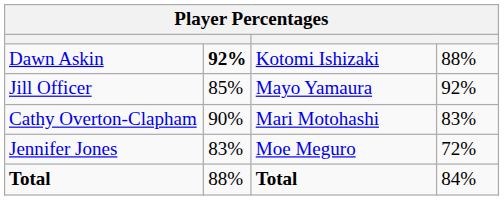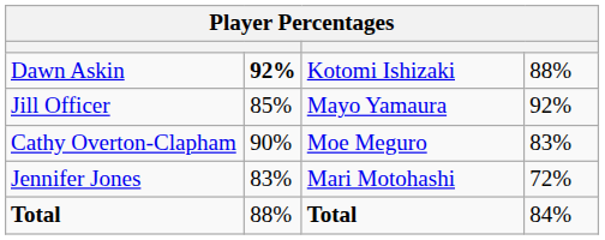 <table class="wikitable">
 <tr>
 <th colspan=4 width=400>Player Percentages</th>
 </tr>
 <tr>
 <th colspan=2 width=200></th>
 <th colspan=2 width=200></th>
 </tr>
 <tr>
 <td><a href='#'>Dawn Askin</a></td>
 <td><strong>92%</strong></td>
 <td><a href='#'>Kotomi Ishizaki</a></td>
 <td>88%</td>
 </tr>
 <tr>
 <td><a href='#'>Jill Officer</a></td>
 <td>85%</td>
 <td><a href='#'>Mayo Yamaura</a></td>
 <td>92%</td>
 </tr>
 <tr>
 <td><a href='#'>Cathy Overton-Clapham</a></td>
 <td>90%</td>
-<td><a href='#'>Mari Motohashi</a></td>
+<td><a href='#'>Moe Meguro</a></td>
 <td>83%</td>
 </tr>
 <tr>
 <td><a href='#'>Jennifer Jones</a></td>
 <td>83%</td>
-<td><a href='#'>Moe Meguro</a></td>
+<td><a href='#'>Mari Motohashi</a></td>
 <td>72%</td>
 </tr>
 <tr>
 <td><strong>Total</strong></td>
 <td>88%</td>
 <td><strong>Total</strong></td>
 <td>84%</td>
 </tr>
 </table>
